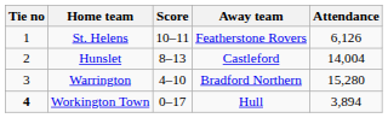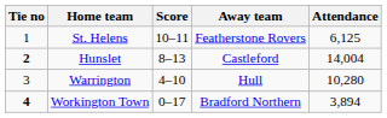 <table class="wikitable" style="text-align:center">
 <tr>
 <th>Tie no</th>
 <th>Home team</th>
 <th>Score</th>
 <th>Away team</th>
 <th>Attendance</th>
 </tr>
 <tr>
 <td>1</td>
 <td><a href='#'>St. Helens</a></td>
 <td>10–11</td>
 <td><a href='#'>Featherstone Rovers</a></td>
-<td>6,126</td>
+<td>6,125</td>
 </tr>
 <tr>
-<td>2</td>
+<td><strong>2</strong></td>
 <td><a href='#'>Hunslet</a></td>
 <td>8–13</td>
 <td><a href='#'>Castleford</a></td>
 <td>14,004</td>
 </tr>
 <tr>
 <td>3</td>
 <td><a href='#'>Warrington</a></td>
 <td>4–10</td>
-<td><a href='#'>Bradford Northern</a></td>
-<td>15,280</td>
+<td><a href='#'>Hull</a></td>
+<td>10,280</td>
 </tr>
 <tr>
 <td><strong>4</strong></td>
 <td><a href='#'>Workington Town</a></td>
 <td>0–17</td>
-<td><a href='#'>Hull</a></td>
+<td><a href='#'>Bradford Northern</a></td>
 <td>3,894</td>
 </tr>
 </table>
